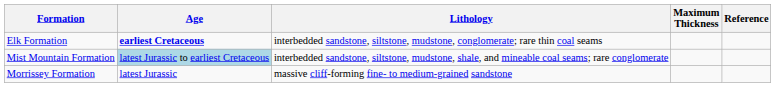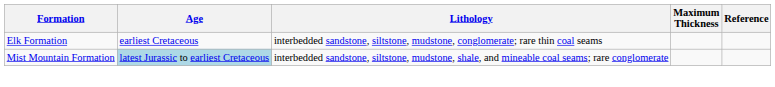 <table class="wikitable">
 <tr>
 <th><a href='#'>Formation</a></th>
 <th><a href='#'>Age</a></th>
 <th><a href='#'>Lithology</a></th>
 <th>Maximum<br>Thickness</th>
 <th>Reference</th>
 </tr>
 <tr>
 <td><a href='#'>Elk Formation</a></td>
-<td><strong><a href='#'>earliest Cretaceous</a></strong></td>
+<td><a href='#'>earliest Cretaceous</a></td>
 <td>interbedded <a href='#'>sandstone</a>, <a href='#'>siltstone</a>, <a href='#'>mudstone</a>, <a href='#'>conglomerate</a>; rare thin <a href='#'>coal</a> seams</td>
 <td></td>
 <td></td>
 </tr>
 <tr>
 <td><a href='#'>Mist Mountain Formation</a></td>
 <td style="background: lightblue;"><a href='#'>latest Jurassic</a> to <a href='#'>earliest Cretaceous</a></td>
 <td>interbedded <a href='#'>sandstone</a>, <a href='#'>siltstone</a>, <a href='#'>mudstone</a>, <a href='#'>shale</a>, and <a href='#'>mineable coal seams</a>; rare <a href='#'>conglomerate</a></td>
 <td></td>
 <td></td>
 </tr>
-<tr>
-<td><a href='#'>Morrissey Formation</a></td>
-<td><a href='#'>latest Jurassic</a></td>
-<td>massive <a href='#'>cliff</a>-forming <a href='#'>fine- to medium-grained</a> <a href='#'>sandstone</a></td>
-<td></td>
-<td></td>
-</tr>
 </table>
